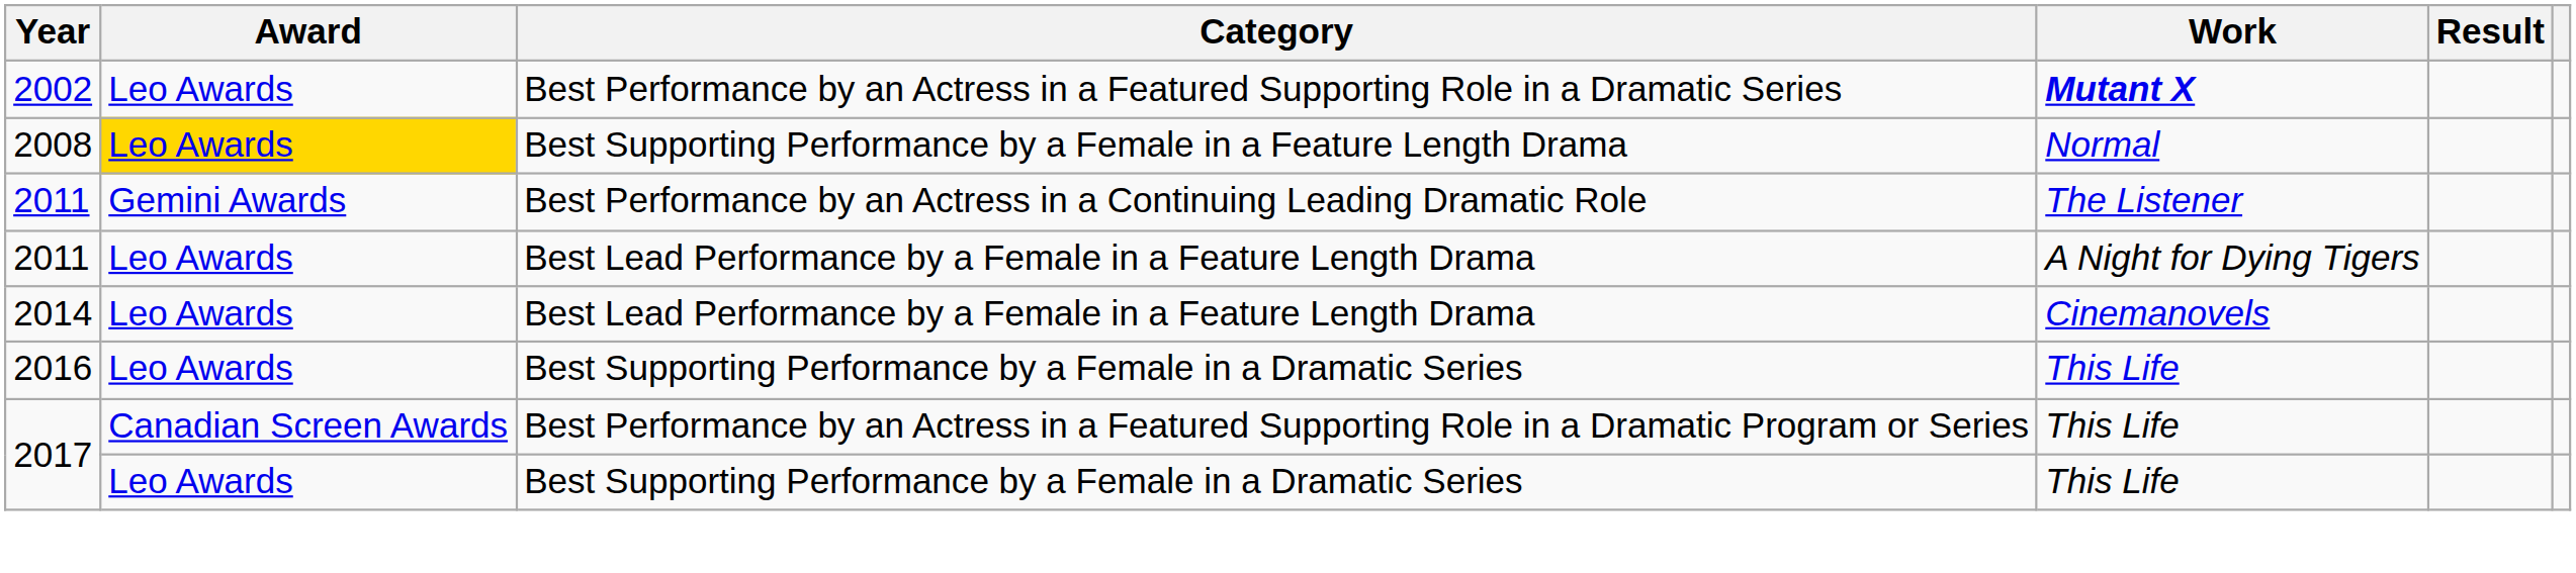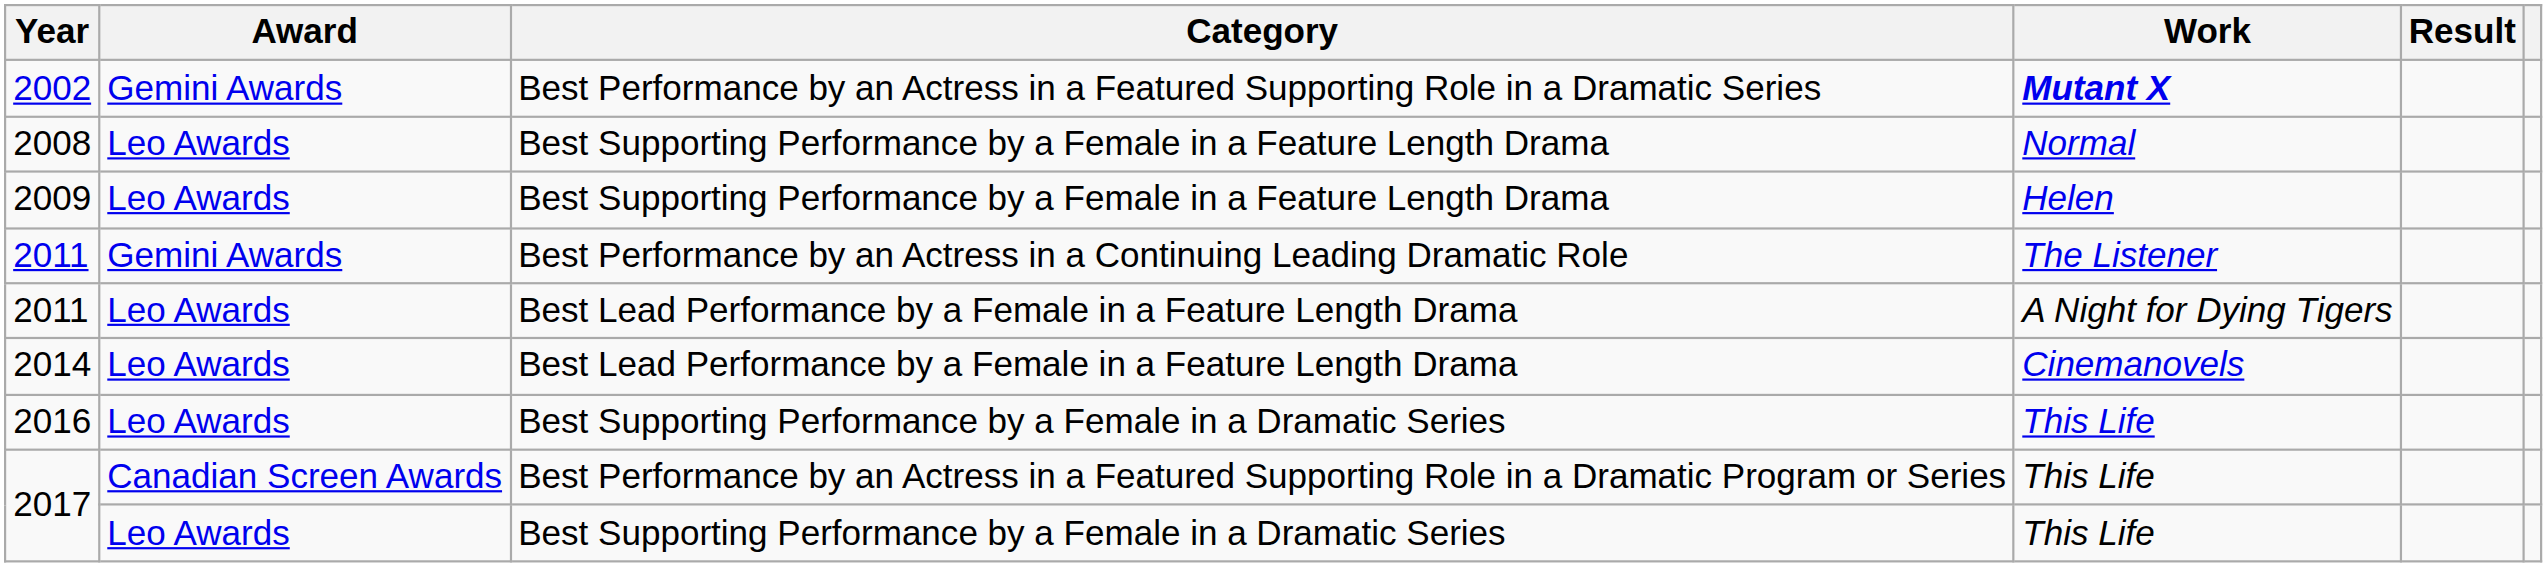 <table class="wikitable sortable">
 <tr>
 <th>Year</th>
 <th>Award</th>
 <th>Category</th>
 <th>Work</th>
 <th>Result</th>
 <th class="unsortable"></th>
 </tr>
 <tr>
 <td><a href='#'>2002</a></td>
-<td><a href='#'>Leo Awards</a></td>
+<td><a href='#'>Gemini Awards</a></td>
 <td>Best Performance by an Actress in a Featured Supporting Role in a Dramatic Series</td>
 <td><strong><em><a href='#'>Mutant X</a></em></strong></td>
 <td></td>
 <td style="text-align:center;"></td>
 </tr>
 <tr>
 <td>2008</td>
-<td style="background: gold;"><a href='#'>Leo Awards</a></td>
+<td><a href='#'>Leo Awards</a></td>
 <td>Best Supporting Performance by a Female in a Feature Length Drama</td>
 <td><em><a href='#'>Normal</a></em></td>
+<td></td>
+<td style="text-align:center;"></td>
+</tr>
+<tr>
+<td>2009</td>
+<td><a href='#'>Leo Awards</a></td>
+<td>Best Supporting Performance by a Female in a Feature Length Drama</td>
+<td><em><a href='#'>Helen</a></em></td>
 <td></td>
 <td style="text-align:center;"></td>
 </tr>
 <tr>
 <td><a href='#'>2011</a></td>
 <td><a href='#'>Gemini Awards</a></td>
 <td>Best Performance by an Actress in a Continuing Leading Dramatic Role</td>
 <td><em><a href='#'>The Listener</a></em></td>
 <td></td>
 <td style="text-align:center;"></td>
 </tr>
 <tr>
 <td>2011</td>
 <td><a href='#'>Leo Awards</a></td>
 <td>Best Lead Performance by a Female in a Feature Length Drama</td>
 <td style="white-space:nowrap;"><em>A Night for Dying Tigers</em></td>
 <td></td>
 <td style="text-align:center;"></td>
 </tr>
 <tr>
 <td>2014</td>
 <td><a href='#'>Leo Awards</a></td>
 <td>Best Lead Performance by a Female in a Feature Length Drama</td>
 <td><em><a href='#'>Cinemanovels</a></em></td>
 <td></td>
 <td style="text-align:center;"></td>
 </tr>
 <tr>
 <td>2016</td>
 <td><a href='#'>Leo Awards</a></td>
 <td>Best Supporting Performance by a Female in a Dramatic Series</td>
 <td><em><a href='#'>This Life</a></em></td>
 <td></td>
 <td style="text-align:center;"></td>
 </tr>
 <tr>
 <td rowspan=2>2017</td>
 <td style="white-space:nowrap;"><a href='#'>Canadian Screen Awards</a></td>
 <td>Best Performance by an Actress in a Featured Supporting Role in a Dramatic Program or Series</td>
 <td><em>This Life</em></td>
 <td></td>
 <td style="text-align:center;"></td>
 </tr>
 <tr>
 <td><a href='#'>Leo Awards</a></td>
 <td>Best Supporting Performance by a Female in a Dramatic Series</td>
 <td><em>This Life</em></td>
 <td></td>
 <td style="text-align:center;"></td>
 </tr>
 </table>
